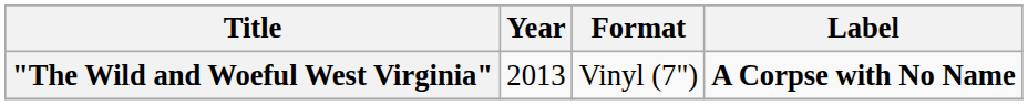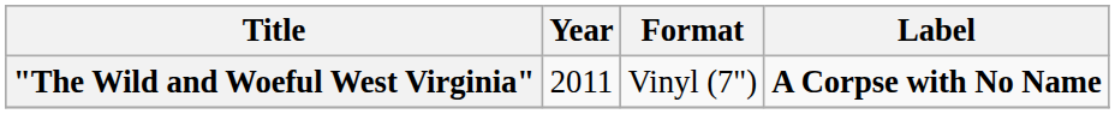 <table class="wikitable plainrowheaders" border="1">
 <tr>
 <th scope="col">Title</th>
 <th scope="col">Year</th>
 <th scope="col">Format</th>
 <th scope="col">Label</th>
 </tr>
 <tr>
 <th scope="row">"The Wild and Woeful West Virginia"</th>
-<td style="text-align:center;">2013</td>
+<td style="text-align:center;">2011</td>
 <td style="text-align:center;">Vinyl (7")</td>
 <td style="text-align:center;"><strong>A Corpse with No Name</strong></td>
 </tr>
 <tr>
 </tr>
 </table>
